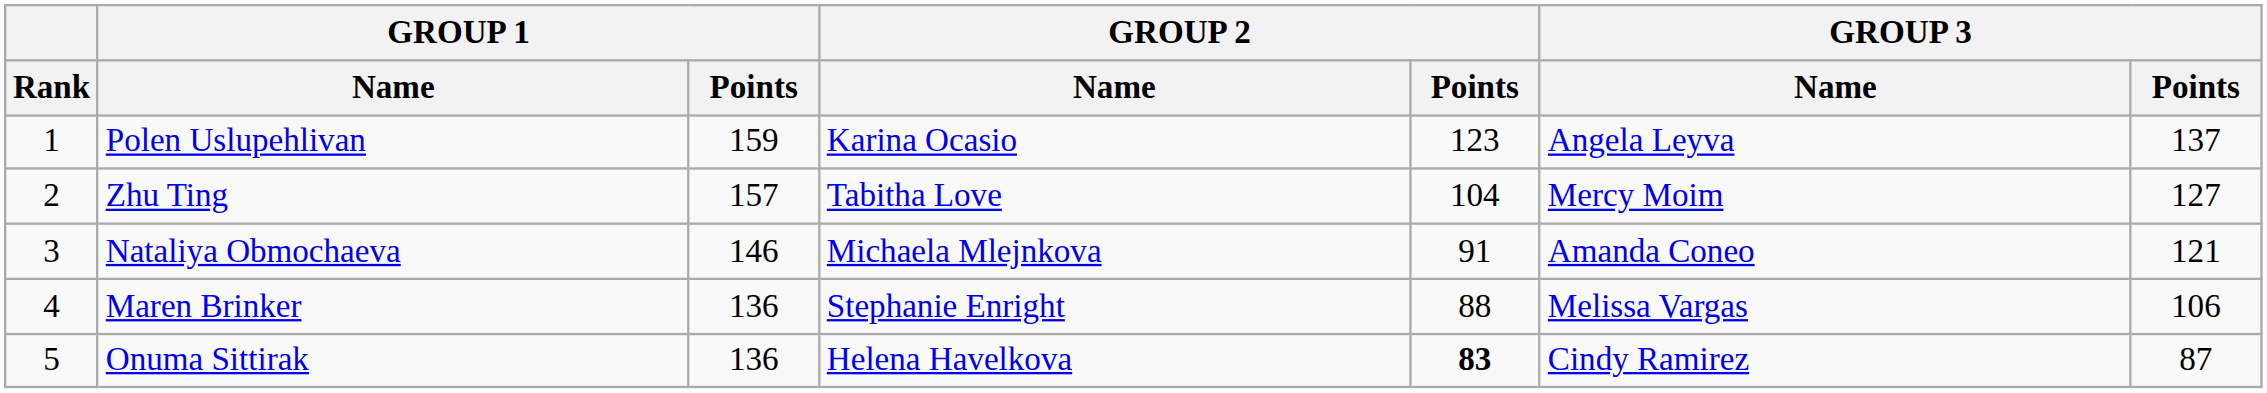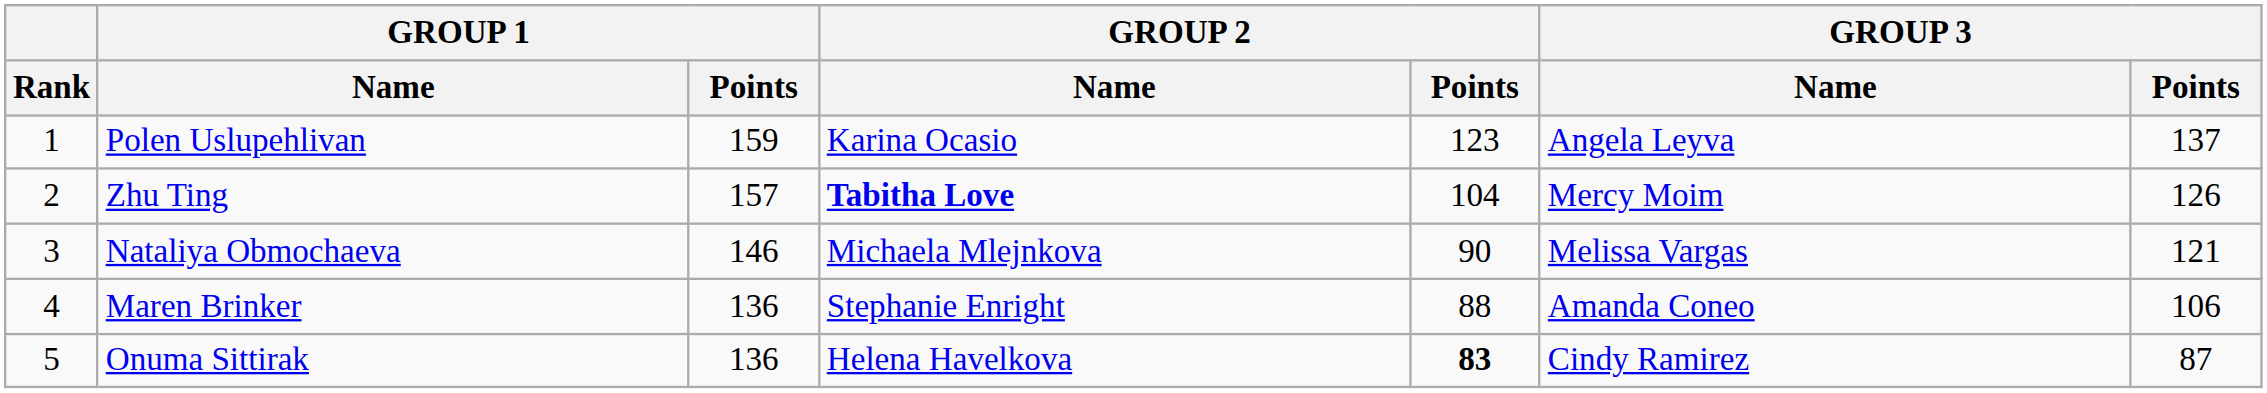 <table class="wikitable" style="font-size:90%">
 <tr>
 <th></th>
 <th colspan="2">GROUP 1</th>
 <th colspan="2">GROUP 2</th>
 <th colspan="2">GROUP 3</th>
 </tr>
 <tr>
 <th width=30>Rank</th>
 <th width=250>Name</th>
 <th width=50>Points</th>
 <th width=250>Name</th>
 <th width=50>Points</th>
 <th width=250>Name</th>
 <th width=50>Points</th>
 </tr>
 <tr>
 <td align=center>1</td>
 <td> <a href='#'>Polen Uslupehlivan</a></td>
 <td align=center>159</td>
 <td> <a href='#'>Karina Ocasio</a></td>
 <td align=center>123</td>
 <td> <a href='#'>Angela Leyva</a></td>
 <td align=center>137</td>
 </tr>
 <tr>
 <td align=center>2</td>
 <td> <a href='#'>Zhu Ting</a></td>
 <td align=center>157</td>
-<td> <a href='#'>Tabitha Love</a></td>
+<td><strong> <a href='#'>Tabitha Love</a></strong></td>
 <td align=center>104</td>
 <td> <a href='#'>Mercy Moim</a></td>
-<td align=center>127</td>
+<td align=center>126</td>
 </tr>
 <tr>
 <td align=center>3</td>
 <td> <a href='#'>Nataliya Obmochaeva</a></td>
 <td align=center>146</td>
 <td> <a href='#'>Michaela Mlejnkova</a></td>
-<td align=center>91</td>
-<td> <a href='#'>Amanda Coneo</a></td>
+<td align=center>90</td>
+<td> <a href='#'>Melissa Vargas</a></td>
 <td align=center>121</td>
 </tr>
 <tr>
 <td align=center>4</td>
 <td> <a href='#'>Maren Brinker</a></td>
 <td align=center>136</td>
 <td> <a href='#'>Stephanie Enright</a></td>
 <td align=center>88</td>
-<td> <a href='#'>Melissa Vargas</a></td>
+<td> <a href='#'>Amanda Coneo</a></td>
 <td align=center>106</td>
 </tr>
 <tr>
 <td align=center>5</td>
 <td> <a href='#'>Onuma Sittirak</a></td>
 <td align=center>136</td>
 <td> <a href='#'>Helena Havelkova</a></td>
 <td align=center><strong>83</strong></td>
 <td> <a href='#'>Cindy Ramirez</a></td>
 <td align=center>87</td>
 </tr>
 </table>
